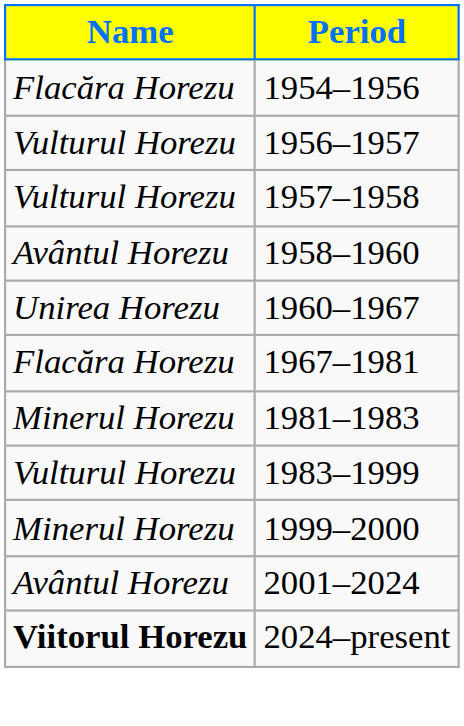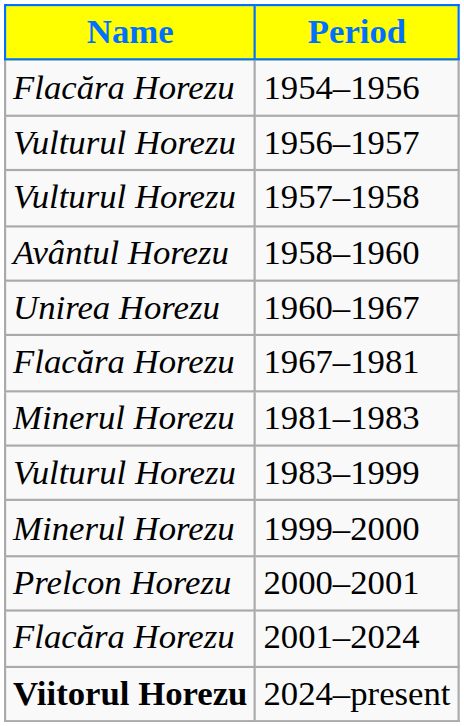 <table class="wikitable" style="text-align: left">
 <tr>
 <th style="background:#FFFF00;color:#0070FF;border:1px solid #0070FF;">Name</th>
 <th style="background:#FFFF00;color:#0070FF;border:1px solid #0070FF;">Period</th>
 </tr>
 <tr>
 <td align=left><em>Flacăra Horezu</em></td>
 <td>1954–1956</td>
 </tr>
 <tr>
 <td align=left><em>Vulturul Horezu</em></td>
 <td>1956–1957</td>
 </tr>
 <tr>
 <td align=left><em>Vulturul Horezu</em></td>
 <td>1957–1958</td>
 </tr>
 <tr>
 <td align=left><em>Avântul Horezu</em></td>
 <td>1958–1960</td>
 </tr>
 <tr>
 <td align=left><em>Unirea Horezu</em></td>
 <td>1960–1967</td>
 </tr>
 <tr>
 <td align=left><em>Flacăra Horezu</em></td>
 <td>1967–1981</td>
 </tr>
 <tr>
 <td align=left><em>Minerul Horezu</em></td>
 <td>1981–1983</td>
 </tr>
 <tr>
 <td align=left><em>Vulturul Horezu</em></td>
 <td>1983–1999</td>
 </tr>
 <tr>
 <td align=left><em>Minerul Horezu</em></td>
 <td>1999–2000</td>
 </tr>
 <tr>
-<td align=left><em>Avântul Horezu</em></td>
+<td align=left><em>Prelcon Horezu</em></td>
+<td>2000–2001</td>
+</tr>
+<tr>
+<td align=left><em>Flacăra Horezu</em></td>
 <td>2001–2024</td>
 </tr>
 <tr>
 <td align=left><strong>Viitorul Horezu</strong></td>
 <td>2024–present</td>
 </tr>
 </table>
